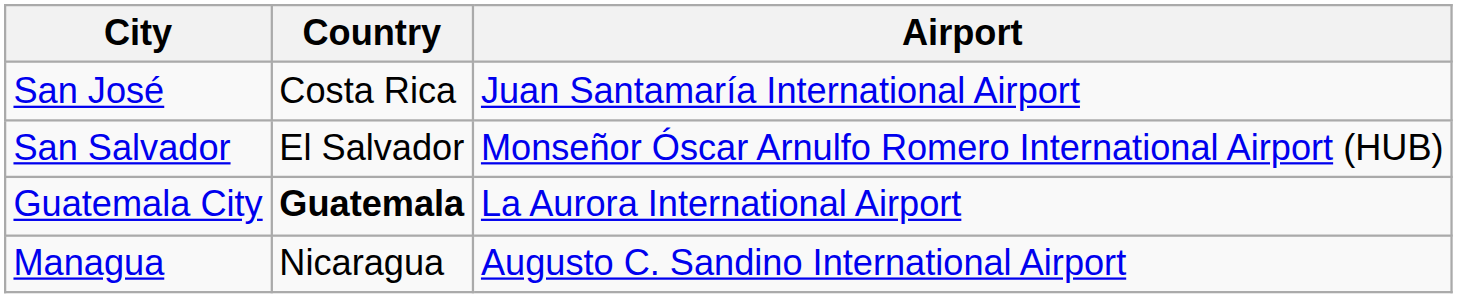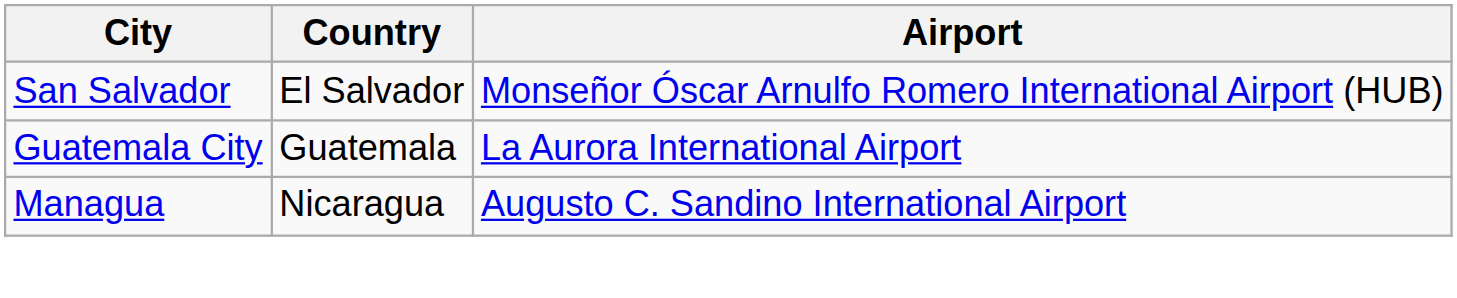 <table class="wikitable">
 <tr>
 <th>City</th>
 <th>Country</th>
 <th>Airport</th>
-</tr>
-<tr>
-<td><a href='#'>San José</a></td>
-<td>Costa Rica</td>
-<td><a href='#'>Juan Santamaría International Airport</a></td>
 </tr>
 <tr>
 <td><a href='#'>San Salvador</a></td>
 <td>El Salvador</td>
 <td><a href='#'>Monseñor Óscar Arnulfo Romero International Airport</a> (HUB)</td>
 </tr>
 <tr>
 <td><a href='#'>Guatemala City</a></td>
-<td><strong>Guatemala</strong></td>
+<td>Guatemala</td>
 <td><a href='#'>La Aurora International Airport</a></td>
 </tr>
 <tr>
 <td><a href='#'>Managua</a></td>
 <td>Nicaragua</td>
 <td><a href='#'>Augusto C. Sandino International Airport</a></td>
 </tr>
 </table>
